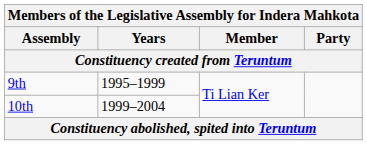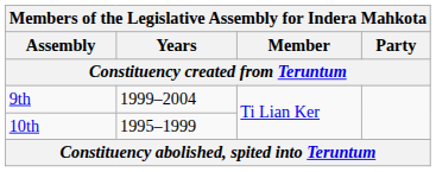 <table class="wikitable">
 <tr>
 <th colspan="4">Members of the Legislative Assembly for Indera Mahkota</th>
 </tr>
 <tr>
 <th>Assembly</th>
 <th>Years</th>
 <th>Member</th>
 <th>Party</th>
 </tr>
 <tr>
 <th colspan="4" align="center"><em>Constituency created from <a href='#'>Teruntum</a></em></th>
 </tr>
 <tr>
 <td><a href='#'>9th</a></td>
-<td>1995–1999</td>
+<td>1999–2004</td>
 <td rowspan=2><a href='#'>Ti Lian Ker</a></td>
 <td rowspan=2 bgcolor=></td>
 </tr>
 <tr>
 <td><a href='#'>10th</a></td>
-<td>1999–2004</td>
+<td>1995–1999</td>
 </tr>
 <tr>
 <th colspan="4" align="center"><em>Constituency abolished, spited into <a href='#'>Teruntum</a></em></th>
 </tr>
 </table>
